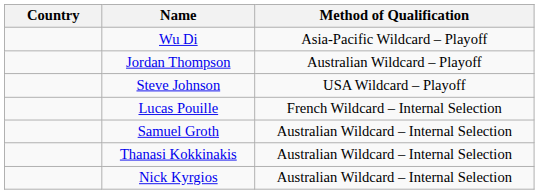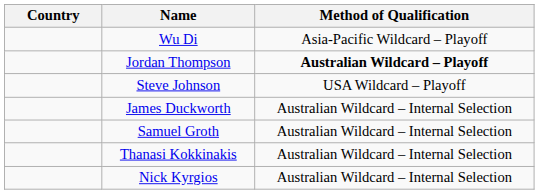 <table class="wikitable" style="text-align: center;">
 <tr>
 <th style="width:100px;">Country</th>
 <th width=160>Name</th>
 <th width=300>Method of Qualification</th>
 </tr>
 <tr>
 <td></td>
 <td><a href='#'>Wu Di</a></td>
 <td>Asia-Pacific Wildcard – Playoff</td>
 </tr>
 <tr>
 <td></td>
 <td><a href='#'>Jordan Thompson</a></td>
-<td>Australian Wildcard – Playoff</td>
+<td><strong>Australian Wildcard – Playoff</strong></td>
 </tr>
 <tr>
 <td></td>
 <td><a href='#'>Steve Johnson</a></td>
 <td>USA Wildcard – Playoff</td>
 </tr>
 <tr>
 <td></td>
-<td><a href='#'>Lucas Pouille</a></td>
-<td>French Wildcard – Internal Selection</td>
+<td><a href='#'>James Duckworth</a></td>
+<td>Australian Wildcard – Internal Selection </td>
 </tr>
 <tr>
 <td></td>
 <td><a href='#'>Samuel Groth</a></td>
 <td>Australian Wildcard – Internal Selection</td>
 </tr>
 <tr>
 <td></td>
 <td><a href='#'>Thanasi Kokkinakis</a></td>
 <td>Australian Wildcard – Internal Selection</td>
 </tr>
 <tr>
 <td></td>
 <td><a href='#'>Nick Kyrgios</a></td>
 <td>Australian Wildcard – Internal Selection</td>
 </tr>
 </table>
